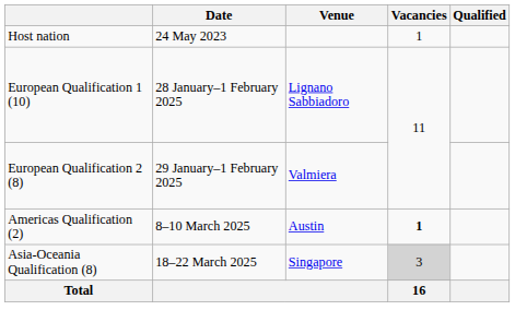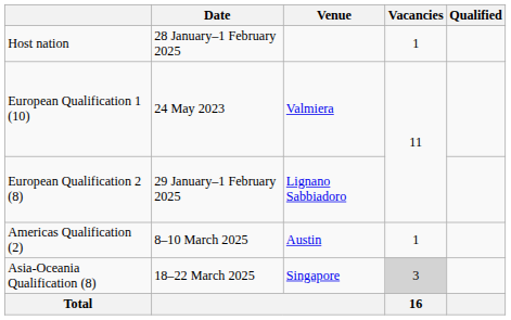 <table class="wikitable">
 <tr>
 <th></th>
 <th>Date</th>
 <th>Venue</th>
 <th>Vacancies</th>
 <th>Qualified</th>
 </tr>
 <tr>
 <td>Host nation</td>
-<td>24 May 2023</td>
+<td>28 January–1 February 2025</td>
 <td></td>
 <td align="center">1</td>
 <td></td>
 </tr>
 <tr>
 <td>European Qualification 1 (10)</td>
-<td>28 January–1 February 2025</td>
-<td> <a href='#'>Lignano Sabbiadoro</a></td>
+<td>24 May 2023</td>
+<td> <a href='#'>Valmiera</a></td>
 <td rowspan=2 align=center>11</td>
 <td><br><br><br><br><br><br></td>
 </tr>
 <tr>
 <td>European Qualification 2 (8)</td>
 <td>29 January–1 February 2025</td>
-<td> <a href='#'>Valmiera</a></td>
+<td> <a href='#'>Lignano Sabbiadoro</a></td>
 <td><br><br><br><br></td>
 </tr>
 <tr>
 <td>Americas Qualification (2)</td>
 <td>8–10 March 2025</td>
 <td> <a href='#'>Austin</a></td>
-<td align=center><strong>1</strong></td>
+<td align=center>1</td>
 <td></td>
 </tr>
 <tr>
 <td>Asia-Oceania Qualification (8)</td>
 <td>18–22 March 2025</td>
 <td> <a href='#'>Singapore</a></td>
 <td align=center style="background: lightgrey;">3</td>
 <td><br><br></td>
 </tr>
 <tr>
 <th>Total</th>
 <th colspan=2></th>
 <th>16</th>
 <th></th>
 </tr>
 </table>
